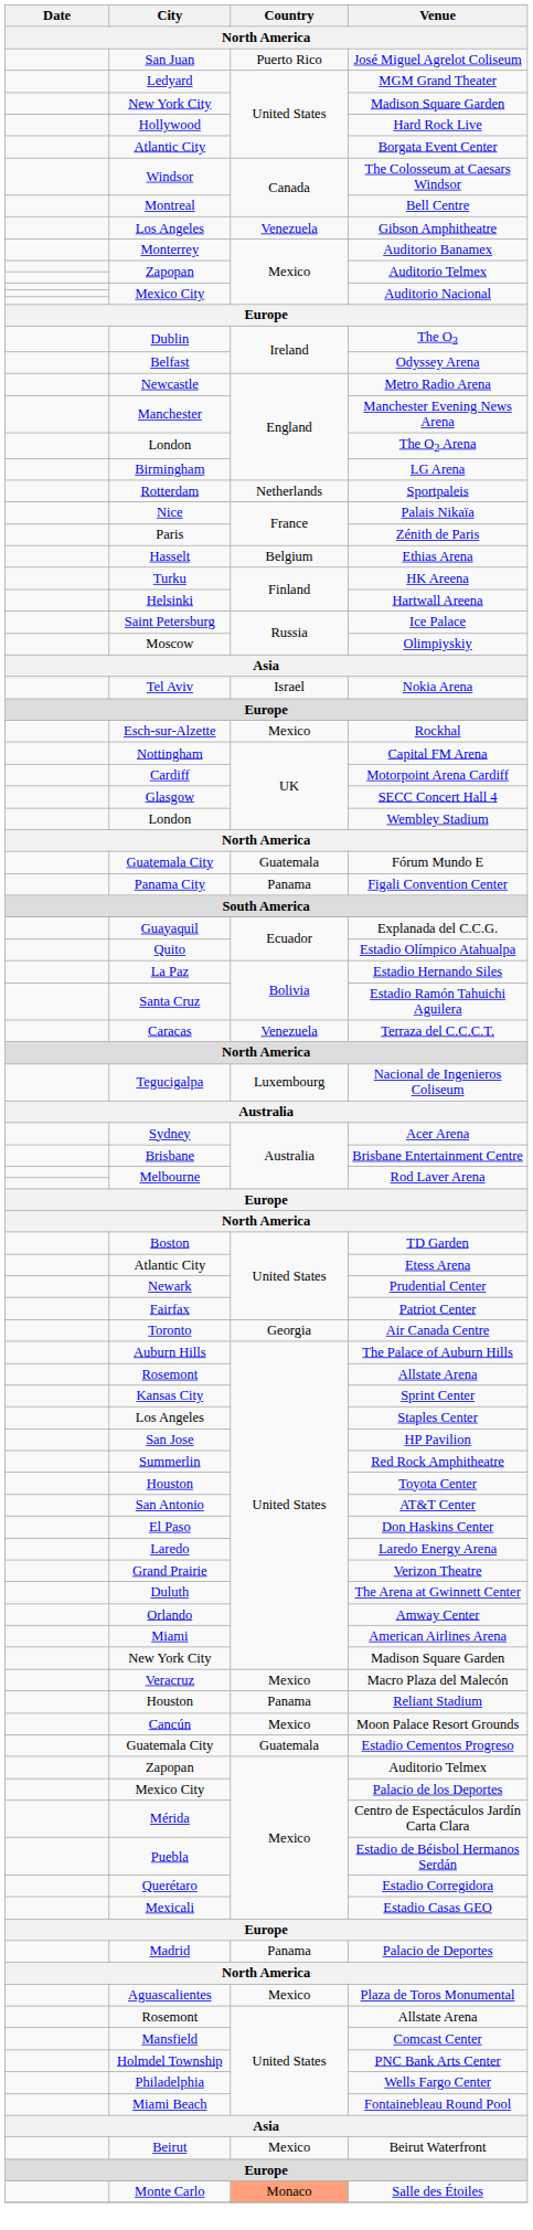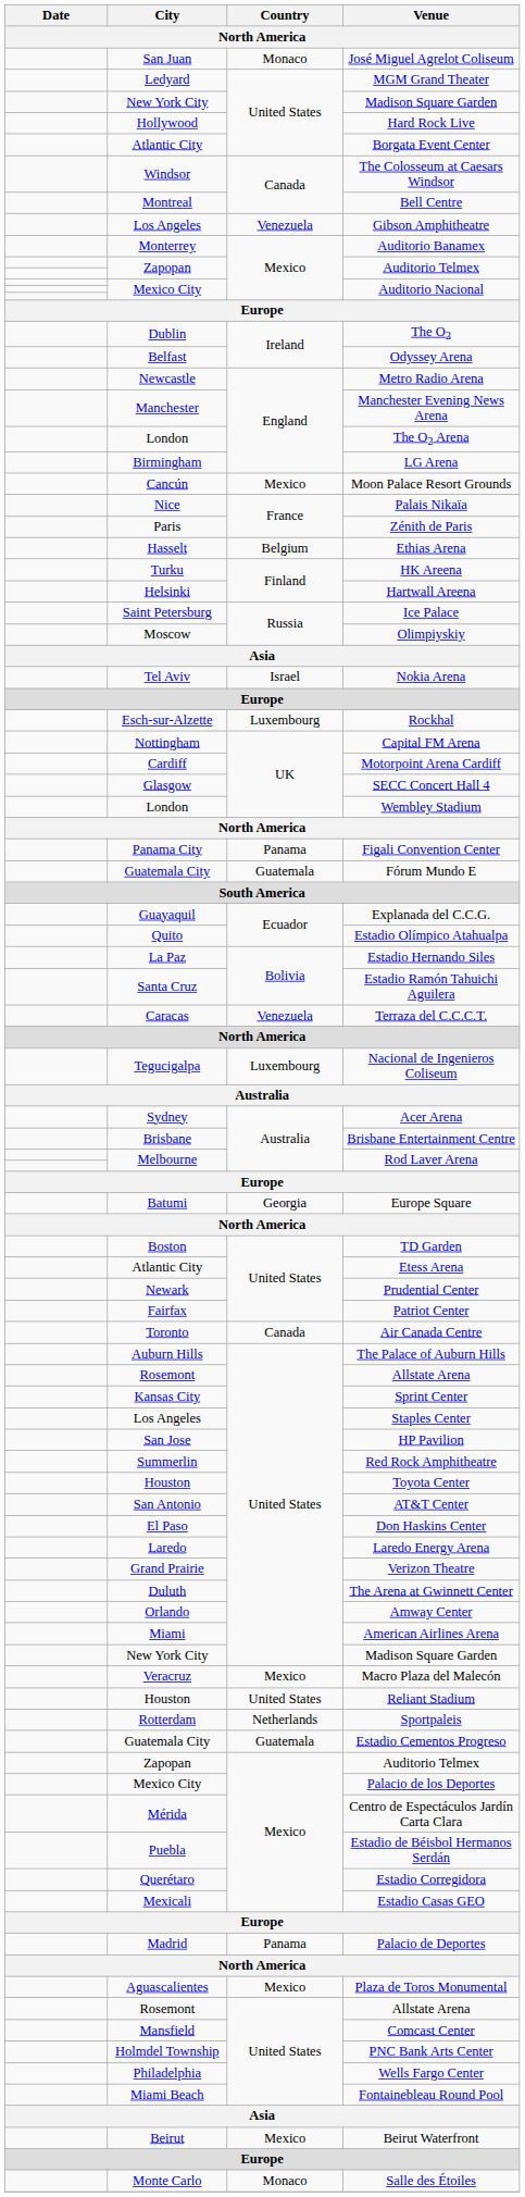 <table class="wikitable" style="text-align:center;">
 <tr>
 <th width="150">Date</th>
 <th width="150">City</th>
 <th width="150">Country</th>
 <th width="250">Venue</th>
 </tr>
 <tr>
 <th colspan="4"><strong>North America</strong></th>
 </tr>
 <tr>
 <td></td>
 <td><a href='#'>San Juan</a></td>
-<td>Puerto Rico</td>
+<td>Monaco</td>
 <td><a href='#'>José Miguel Agrelot Coliseum</a></td>
 </tr>
 <tr>
 <td></td>
 <td><a href='#'>Ledyard</a></td>
 <td rowspan="4">United States</td>
 <td><a href='#'>MGM Grand Theater</a></td>
 </tr>
 <tr>
 <td></td>
 <td><a href='#'>New York City</a></td>
 <td><a href='#'>Madison Square Garden</a></td>
 </tr>
 <tr>
 <td></td>
 <td><a href='#'>Hollywood</a></td>
 <td><a href='#'>Hard Rock Live</a></td>
 </tr>
 <tr>
 <td></td>
 <td><a href='#'>Atlantic City</a></td>
 <td><a href='#'>Borgata Event Center</a></td>
 </tr>
 <tr>
 <td></td>
 <td><a href='#'>Windsor</a></td>
 <td rowspan="2">Canada</td>
 <td><a href='#'>The Colosseum at Caesars Windsor</a></td>
 </tr>
 <tr>
 <td></td>
 <td><a href='#'>Montreal</a></td>
 <td><a href='#'>Bell Centre</a></td>
 </tr>
 <tr>
 <td></td>
 <td><a href='#'>Los Angeles</a></td>
 <td><a href='#'>Venezuela</a></td>
 <td><a href='#'>Gibson Amphitheatre</a></td>
 </tr>
 <tr>
 <td></td>
 <td><a href='#'>Monterrey</a></td>
 <td rowspan="6">Mexico</td>
 <td><a href='#'>Auditorio Banamex</a></td>
 </tr>
 <tr>
 <td></td>
 <td rowspan="2"><a href='#'>Zapopan</a></td>
 <td rowspan="2"><a href='#'>Auditorio Telmex</a></td>
 </tr>
 <tr>
 <td></td>
 </tr>
 <tr>
 <td></td>
 <td rowspan="3"><a href='#'>Mexico City</a></td>
 <td rowspan="3"><a href='#'>Auditorio Nacional</a></td>
 </tr>
 <tr>
 <td></td>
 </tr>
 <tr>
 <td></td>
 </tr>
 <tr>
 <th colspan="4"><strong>Europe</strong></th>
 </tr>
 <tr>
 <td></td>
 <td><a href='#'>Dublin</a></td>
 <td rowspan="2">Ireland</td>
 <td><a href='#'>The O<sub>2</sub></a></td>
 </tr>
 <tr>
 <td></td>
 <td><a href='#'>Belfast</a></td>
 <td><a href='#'>Odyssey Arena</a></td>
 </tr>
 <tr>
 <td></td>
 <td><a href='#'>Newcastle</a></td>
 <td rowspan="4">England</td>
 <td><a href='#'>Metro Radio Arena</a></td>
 </tr>
 <tr>
 <td></td>
 <td><a href='#'>Manchester</a></td>
 <td><a href='#'>Manchester Evening News Arena</a></td>
 </tr>
 <tr>
 <td></td>
 <td>London</td>
 <td><a href='#'>The O<sub>2</sub> Arena</a></td>
 </tr>
 <tr>
 <td></td>
 <td><a href='#'>Birmingham</a></td>
 <td><a href='#'>LG Arena</a></td>
 </tr>
 <tr>
 <td></td>
-<td><a href='#'>Rotterdam</a></td>
-<td>Netherlands</td>
-<td><a href='#'>Sportpaleis</a></td>
+<td><a href='#'>Cancún</a></td>
+<td>Mexico</td>
+<td>Moon Palace Resort Grounds</td>
 </tr>
 <tr>
 <td></td>
 <td><a href='#'>Nice</a></td>
 <td rowspan="2">France</td>
 <td><a href='#'>Palais Nikaïa</a></td>
 </tr>
 <tr>
 <td></td>
 <td>Paris</td>
 <td><a href='#'>Zénith de Paris</a></td>
 </tr>
 <tr>
 <td></td>
 <td><a href='#'>Hasselt</a></td>
 <td>Belgium</td>
 <td><a href='#'>Ethias Arena</a></td>
 </tr>
 <tr>
 <td></td>
 <td><a href='#'>Turku</a></td>
 <td rowspan="2">Finland</td>
 <td><a href='#'>HK Areena</a></td>
 </tr>
 <tr>
 <td></td>
 <td><a href='#'>Helsinki</a></td>
 <td><a href='#'>Hartwall Areena</a></td>
 </tr>
 <tr>
 <td></td>
 <td><a href='#'>Saint Petersburg</a></td>
 <td rowspan="2">Russia</td>
 <td><a href='#'>Ice Palace</a></td>
 </tr>
 <tr>
 <td></td>
 <td>Moscow</td>
 <td><a href='#'>Olimpiyskiy</a></td>
 </tr>
 <tr>
 <th colspan="4"><strong>Asia</strong></th>
 </tr>
 <tr>
 <td></td>
 <td><a href='#'>Tel Aviv</a></td>
 <td>Israel</td>
 <td><a href='#'>Nokia Arena</a></td>
 </tr>
 <tr style="background:#ddd;">
 <td colspan="4"><strong>Europe</strong></td>
 </tr>
 <tr>
 <td></td>
 <td><a href='#'>Esch-sur-Alzette</a></td>
-<td>Mexico</td>
+<td>Luxembourg</td>
 <td><a href='#'>Rockhal</a></td>
 </tr>
 <tr>
 <td></td>
 <td><a href='#'>Nottingham</a></td>
 <td rowspan="4">UK</td>
 <td><a href='#'>Capital FM Arena</a></td>
 </tr>
 <tr>
 <td></td>
 <td><a href='#'>Cardiff</a></td>
 <td><a href='#'>Motorpoint Arena Cardiff</a></td>
 </tr>
 <tr>
 <td></td>
 <td><a href='#'>Glasgow</a></td>
 <td><a href='#'>SECC Concert Hall 4</a></td>
 </tr>
 <tr>
 <td></td>
 <td>London</td>
 <td><a href='#'>Wembley Stadium</a></td>
 </tr>
 <tr>
 <th colspan="4"><strong>North America</strong></th>
 </tr>
 <tr>
 <td></td>
+<td><a href='#'>Panama City</a></td>
+<td>Panama</td>
+<td><a href='#'>Figali Convention Center</a></td>
+</tr>
+<tr>
+<td></td>
 <td><a href='#'>Guatemala City</a></td>
 <td>Guatemala</td>
 <td>Fórum Mundo E</td>
-</tr>
-<tr>
-<td></td>
-<td><a href='#'>Panama City</a></td>
-<td>Panama</td>
-<td><a href='#'>Figali Convention Center</a></td>
 </tr>
 <tr style="background:#ddd;">
 <td colspan="4"><strong>South America</strong></td>
 </tr>
 <tr>
 <td></td>
 <td><a href='#'>Guayaquil</a></td>
 <td rowspan="2">Ecuador</td>
 <td>Explanada del C.C.G.</td>
 </tr>
 <tr>
 <td></td>
 <td><a href='#'>Quito</a></td>
 <td><a href='#'>Estadio Olímpico Atahualpa</a></td>
 </tr>
 <tr>
 <td></td>
 <td><a href='#'>La Paz</a></td>
 <td rowspan="2"><a href='#'>Bolivia</a></td>
 <td><a href='#'>Estadio Hernando Siles</a></td>
 </tr>
 <tr>
 <td></td>
 <td><a href='#'>Santa Cruz</a></td>
 <td><a href='#'>Estadio Ramón Tahuichi Aguilera</a></td>
 </tr>
 <tr>
 <td></td>
 <td><a href='#'>Caracas</a></td>
 <td><a href='#'>Venezuela</a></td>
 <td><a href='#'>Terraza del C.C.C.T.</a></td>
 </tr>
 <tr style="background:#ddd;">
 <td colspan="4"><strong>North America</strong></td>
 </tr>
 <tr>
 <td></td>
 <td><a href='#'>Tegucigalpa</a></td>
 <td>Luxembourg</td>
 <td><a href='#'>Nacional de Ingenieros Coliseum</a></td>
 </tr>
 <tr>
 <th colspan="4"><strong>Australia</strong></th>
 </tr>
 <tr>
 <td></td>
 <td><a href='#'>Sydney</a></td>
 <td rowspan="4">Australia</td>
 <td><a href='#'>Acer Arena</a></td>
 </tr>
 <tr>
 <td></td>
 <td><a href='#'>Brisbane</a></td>
 <td><a href='#'>Brisbane Entertainment Centre</a></td>
 </tr>
 <tr>
 <td></td>
 <td rowspan="2"><a href='#'>Melbourne</a></td>
 <td rowspan="2"><a href='#'>Rod Laver Arena</a></td>
 </tr>
 <tr>
 <td></td>
 </tr>
 <tr>
 <th colspan="4"><strong>Europe</strong></th>
 </tr>
 <tr>
+<td></td>
+<td><a href='#'>Batumi</a></td>
+<td>Georgia</td>
+<td>Europe Square</td>
+</tr>
+<tr>
 <th colspan="4"><strong>North America</strong></th>
 </tr>
 <tr>
 <td></td>
 <td><a href='#'>Boston</a></td>
 <td rowspan="4">United States</td>
 <td><a href='#'>TD Garden</a></td>
 </tr>
 <tr>
 <td></td>
 <td>Atlantic City</td>
 <td><a href='#'>Etess Arena</a></td>
 </tr>
 <tr>
 <td></td>
 <td><a href='#'>Newark</a></td>
 <td><a href='#'>Prudential Center</a></td>
 </tr>
 <tr>
 <td></td>
 <td><a href='#'>Fairfax</a></td>
 <td><a href='#'>Patriot Center</a></td>
 </tr>
 <tr>
 <td></td>
 <td><a href='#'>Toronto</a></td>
-<td>Georgia</td>
+<td>Canada</td>
 <td><a href='#'>Air Canada Centre</a></td>
 </tr>
 <tr>
 <td></td>
 <td><a href='#'>Auburn Hills</a></td>
 <td rowspan="15">United States</td>
 <td><a href='#'>The Palace of Auburn Hills</a></td>
 </tr>
 <tr>
 <td></td>
 <td><a href='#'>Rosemont</a></td>
 <td><a href='#'>Allstate Arena</a></td>
 </tr>
 <tr>
 <td></td>
 <td><a href='#'>Kansas City</a></td>
 <td><a href='#'>Sprint Center</a></td>
 </tr>
 <tr>
 <td></td>
 <td>Los Angeles</td>
 <td><a href='#'>Staples Center</a></td>
 </tr>
 <tr>
 <td></td>
 <td><a href='#'>San Jose</a></td>
 <td><a href='#'>HP Pavilion</a></td>
 </tr>
 <tr>
 <td></td>
 <td><a href='#'>Summerlin</a></td>
 <td><a href='#'>Red Rock Amphitheatre</a></td>
 </tr>
 <tr>
 <td></td>
 <td><a href='#'>Houston</a></td>
 <td><a href='#'>Toyota Center</a></td>
 </tr>
 <tr>
 <td></td>
 <td><a href='#'>San Antonio</a></td>
 <td><a href='#'>AT&T Center</a></td>
 </tr>
 <tr>
 <td></td>
 <td><a href='#'>El Paso</a></td>
 <td><a href='#'>Don Haskins Center</a></td>
 </tr>
 <tr>
 <td></td>
 <td><a href='#'>Laredo</a></td>
 <td><a href='#'>Laredo Energy Arena</a></td>
 </tr>
 <tr>
 <td></td>
 <td><a href='#'>Grand Prairie</a></td>
 <td><a href='#'>Verizon Theatre</a></td>
 </tr>
 <tr>
 <td></td>
 <td><a href='#'>Duluth</a></td>
 <td><a href='#'>The Arena at Gwinnett Center</a></td>
 </tr>
 <tr>
 <td></td>
 <td><a href='#'>Orlando</a></td>
 <td><a href='#'>Amway Center</a></td>
 </tr>
 <tr>
 <td></td>
 <td><a href='#'>Miami</a></td>
 <td><a href='#'>American Airlines Arena</a></td>
 </tr>
 <tr>
 <td></td>
 <td>New York City</td>
 <td>Madison Square Garden</td>
 </tr>
 <tr>
 <td></td>
 <td><a href='#'>Veracruz</a></td>
 <td>Mexico</td>
 <td>Macro Plaza del Malecón</td>
 </tr>
 <tr>
 <td></td>
 <td>Houston</td>
-<td>Panama</td>
+<td>United States</td>
 <td><a href='#'>Reliant Stadium</a></td>
 </tr>
 <tr>
 <td></td>
-<td><a href='#'>Cancún</a></td>
-<td>Mexico</td>
-<td>Moon Palace Resort Grounds</td>
+<td><a href='#'>Rotterdam</a></td>
+<td>Netherlands</td>
+<td><a href='#'>Sportpaleis</a></td>
 </tr>
 <tr>
 <td></td>
 <td>Guatemala City</td>
 <td>Guatemala</td>
 <td><a href='#'>Estadio Cementos Progreso</a></td>
 </tr>
 <tr>
 <td></td>
 <td>Zapopan</td>
 <td rowspan="6">Mexico</td>
 <td>Auditorio Telmex</td>
 </tr>
 <tr>
 <td></td>
 <td>Mexico City</td>
 <td><a href='#'>Palacio de los Deportes</a></td>
 </tr>
 <tr>
 <td></td>
 <td><a href='#'>Mérida</a></td>
 <td>Centro de Espectáculos Jardín Carta Clara</td>
 </tr>
 <tr>
 <td></td>
 <td><a href='#'>Puebla</a></td>
 <td><a href='#'>Estadio de Béisbol Hermanos Serdán</a></td>
 </tr>
 <tr>
 <td></td>
 <td><a href='#'>Querétaro</a></td>
 <td><a href='#'>Estadio Corregidora</a></td>
 </tr>
 <tr>
 <td></td>
 <td><a href='#'>Mexicali</a></td>
 <td><a href='#'>Estadio Casas GEO</a></td>
 </tr>
 <tr>
 <th colspan="4"><strong>Europe</strong></th>
 </tr>
 <tr>
 <td></td>
 <td><a href='#'>Madrid</a></td>
 <td>Panama</td>
 <td><a href='#'>Palacio de Deportes</a></td>
 </tr>
 <tr>
 <th colspan="4"><strong>North America</strong></th>
 </tr>
 <tr>
 <td></td>
 <td><a href='#'>Aguascalientes</a></td>
 <td>Mexico</td>
 <td><a href='#'>Plaza de Toros Monumental</a></td>
 </tr>
 <tr>
 <td></td>
 <td>Rosemont</td>
 <td rowspan="5">United States</td>
 <td>Allstate Arena</td>
 </tr>
 <tr>
 <td></td>
 <td><a href='#'>Mansfield</a></td>
 <td><a href='#'>Comcast Center</a></td>
 </tr>
 <tr>
 <td></td>
 <td><a href='#'>Holmdel Township</a></td>
 <td><a href='#'>PNC Bank Arts Center</a></td>
 </tr>
 <tr>
 <td></td>
 <td><a href='#'>Philadelphia</a></td>
 <td><a href='#'>Wells Fargo Center</a></td>
 </tr>
 <tr>
 <td></td>
 <td><a href='#'>Miami Beach</a></td>
 <td><a href='#'>Fontainebleau Round Pool</a></td>
 </tr>
 <tr>
 <th colspan="4"><strong>Asia</strong></th>
 </tr>
 <tr>
 <td></td>
 <td><a href='#'>Beirut</a></td>
 <td>Mexico</td>
 <td>Beirut Waterfront</td>
 </tr>
 <tr style="background:#ddd;">
 <td colspan="4"><strong>Europe</strong></td>
 </tr>
 <tr>
 <td></td>
 <td><a href='#'>Monte Carlo</a></td>
-<td style="background: lightsalmon;">Monaco</td>
+<td>Monaco</td>
 <td><a href='#'>Salle des Étoiles</a></td>
 </tr>
 <tr>
 </tr>
 </table>
